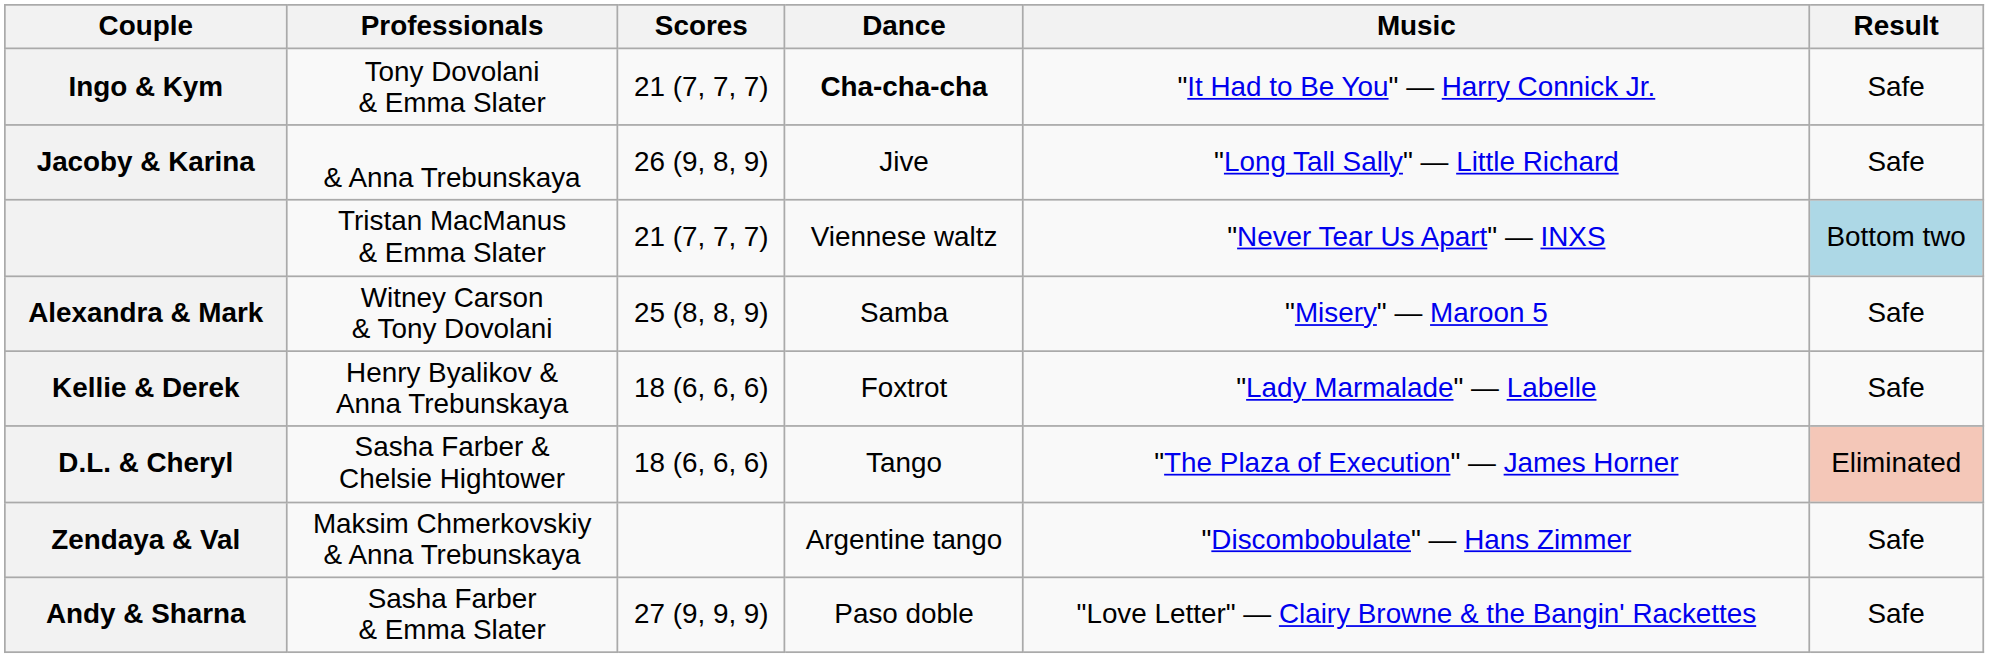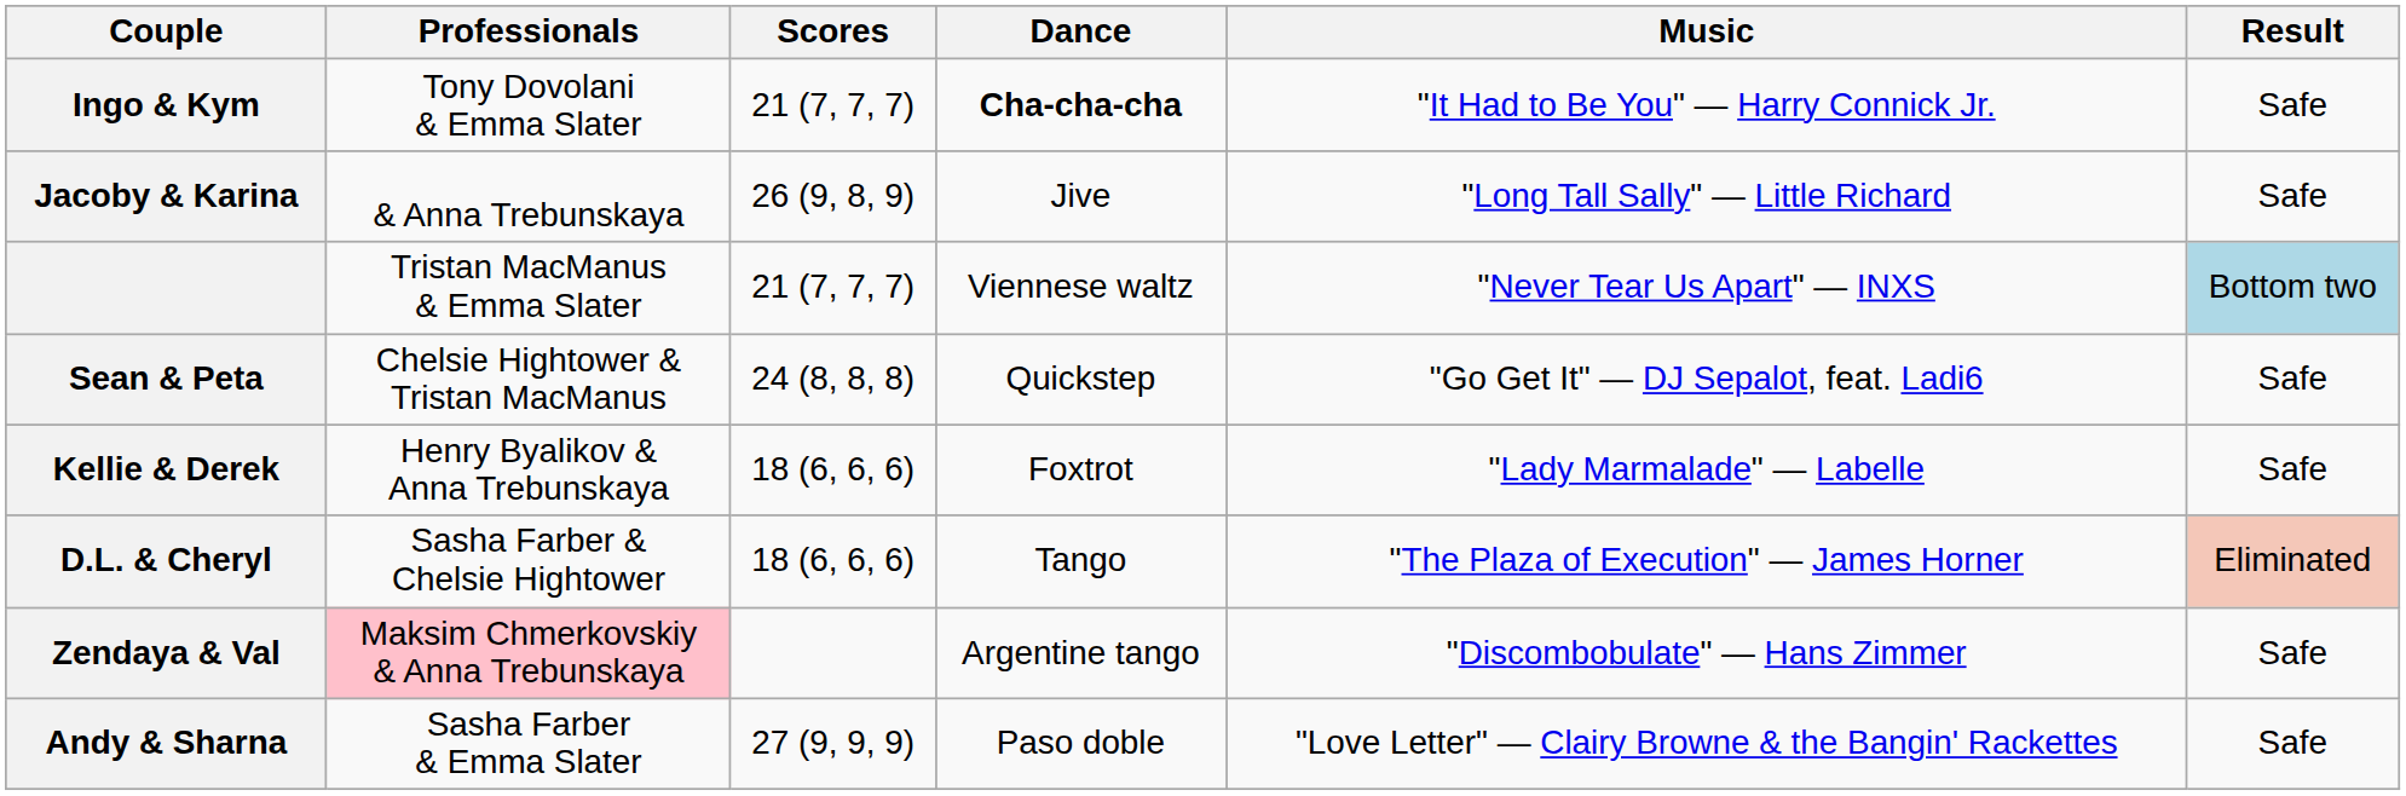 <table class="wikitable sortable" style="text-align:center; width:90%">
 <tr>
 <th scope="col">Couple</th>
 <th scope="col" class="unsortable">Professionals</th>
 <th scope="col">Scores</th>
 <th scope="col" class="unsortable">Dance</th>
 <th scope="col" class="unsortable">Music</th>
 <th scope="col" class="unsortable">Result</th>
 </tr>
 <tr>
 <th scope="row">Ingo & Kym</th>
 <td>Tony Dovolani<br>& Emma Slater</td>
 <td>21 (7, 7, 7)</td>
 <td><strong>Cha-cha-cha</strong></td>
 <td>"<a href='#'>It Had to Be You</a>" — <a href='#'>Harry Connick Jr.</a></td>
 <td>Safe</td>
 </tr>
 <tr>
 <th scope="row">Jacoby & Karina</th>
 <td><br>& Anna Trebunskaya</td>
 <td>26 (9, 8, 9)</td>
 <td>Jive</td>
 <td>"<a href='#'>Long Tall Sally</a>" — <a href='#'>Little Richard</a></td>
 <td>Safe</td>
 </tr>
 <tr>
 <th scope="row"></th>
 <td>Tristan MacManus<br>& Emma Slater</td>
 <td>21 (7, 7, 7)</td>
 <td>Viennese waltz</td>
 <td>"<a href='#'>Never Tear Us Apart</a>" — <a href='#'>INXS</a></td>
 <td bgcolor=lightblue>Bottom two</td>
 </tr>
 <tr>
-<th scope="row">Alexandra & Mark</th>
-<td>Witney Carson<br>& Tony Dovolani</td>
-<td>25 (8, 8, 9)</td>
-<td>Samba</td>
-<td>"<a href='#'>Misery</a>" — <a href='#'>Maroon 5</a></td>
+<th scope="row">Sean & Peta</th>
+<td>Chelsie Hightower &<br>Tristan MacManus</td>
+<td>24 (8, 8, 8)</td>
+<td>Quickstep</td>
+<td>"Go Get It" — <a href='#'>DJ Sepalot</a>, feat. <a href='#'>Ladi6</a></td>
 <td>Safe</td>
 </tr>
 <tr>
 <th scope="row">Kellie & Derek</th>
 <td>Henry Byalikov &<br>Anna Trebunskaya</td>
 <td>18 (6, 6, 6)</td>
 <td>Foxtrot</td>
 <td>"<a href='#'>Lady Marmalade</a>" — <a href='#'>Labelle</a></td>
 <td>Safe</td>
 </tr>
 <tr>
 <th scope="row">D.L. & Cheryl</th>
 <td>Sasha Farber &<br>Chelsie Hightower</td>
 <td>18 (6, 6, 6)</td>
 <td>Tango</td>
 <td>"<a href='#'>The Plaza of Execution</a>" — <a href='#'>James Horner</a></td>
 <td bgcolor=f4c7b8>Eliminated</td>
 </tr>
 <tr>
 <th scope="row">Zendaya & Val</th>
-<td>Maksim Chmerkovskiy<br>& Anna Trebunskaya</td>
+<td style="background: pink;">Maksim Chmerkovskiy<br>& Anna Trebunskaya</td>
 <td></td>
 <td>Argentine tango</td>
 <td>"<a href='#'>Discombobulate</a>" — <a href='#'>Hans Zimmer</a></td>
 <td>Safe</td>
 </tr>
 <tr>
 <th scope="row">Andy & Sharna</th>
 <td>Sasha Farber<br>& Emma Slater</td>
 <td>27 (9, 9, 9)</td>
 <td>Paso doble</td>
 <td>"Love Letter" — <a href='#'>Clairy Browne & the Bangin' Rackettes</a></td>
 <td>Safe</td>
 </tr>
 </table>
